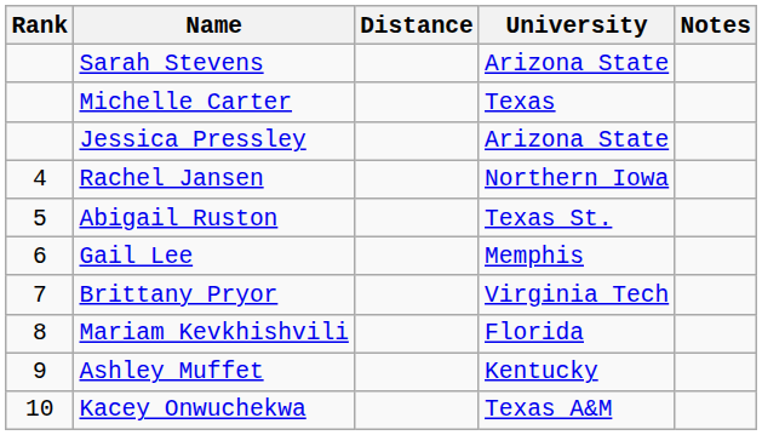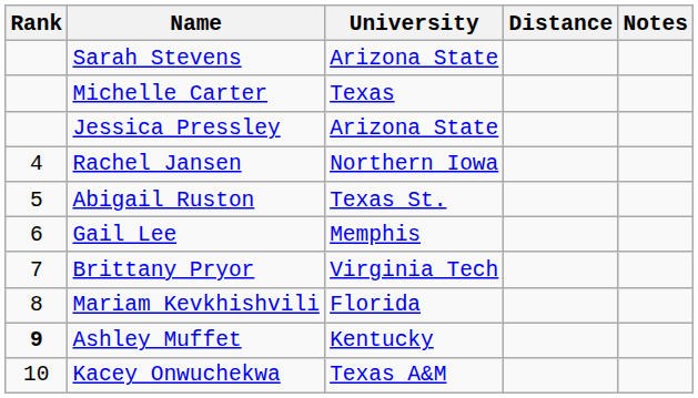 <table class="wikitable sortable" style="text-align:center">
 <tr>
 <th>Rank</th>
 <th>Name</th>
+<th>University</th>
 <th>Distance</th>
-<th>University</th>
 <th>Notes</th>
 </tr>
 <tr>
 <td></td>
 <td align=left><a href='#'>Sarah Stevens</a></td>
+<td align="left"><a href='#'>Arizona State</a></td>
 <td></td>
-<td align="left"><a href='#'>Arizona State</a></td>
 <td></td>
 </tr>
 <tr>
 <td></td>
 <td align=left><a href='#'>Michelle Carter</a></td>
+<td align=left><a href='#'>Texas</a></td>
 <td></td>
-<td align=left><a href='#'>Texas</a></td>
 <td></td>
 </tr>
 <tr>
 <td></td>
 <td align=left><a href='#'>Jessica Pressley</a></td>
+<td align="left"><a href='#'>Arizona State</a></td>
 <td></td>
-<td align="left"><a href='#'>Arizona State</a></td>
 <td></td>
 </tr>
 <tr>
 <td>4</td>
 <td align=left><a href='#'>Rachel Jansen</a></td>
+<td align="left"><a href='#'>Northern Iowa</a></td>
 <td></td>
-<td align="left"><a href='#'>Northern Iowa</a></td>
 <td></td>
 </tr>
 <tr>
 <td>5</td>
 <td align=left><a href='#'>Abigail Ruston</a></td>
+<td align=left><a href='#'>Texas St.</a></td>
 <td></td>
-<td align=left><a href='#'>Texas St.</a></td>
 <td></td>
 </tr>
 <tr>
 <td>6</td>
 <td align=left><a href='#'>Gail Lee</a></td>
+<td align=left><a href='#'>Memphis</a></td>
 <td></td>
-<td align=left><a href='#'>Memphis</a></td>
 <td></td>
 </tr>
 <tr>
 <td>7</td>
 <td align=left><a href='#'>Brittany Pryor</a></td>
+<td align="left"><a href='#'>Virginia Tech</a></td>
 <td></td>
-<td align="left"><a href='#'>Virginia Tech</a></td>
 <td></td>
 </tr>
 <tr>
 <td>8</td>
 <td align=left><a href='#'>Mariam Kevkhishvili</a> </td>
+<td align=left><a href='#'>Florida</a></td>
 <td></td>
-<td align=left><a href='#'>Florida</a></td>
 <td></td>
 </tr>
 <tr>
-<td>9</td>
+<td><strong>9</strong></td>
 <td align=left><a href='#'>Ashley Muffet</a></td>
+<td align="left"><a href='#'>Kentucky</a></td>
 <td></td>
-<td align="left"><a href='#'>Kentucky</a></td>
 <td></td>
 </tr>
 <tr>
 <td>10</td>
 <td align=left><a href='#'>Kacey Onwuchekwa</a></td>
+<td align="left"><a href='#'>Texas A&M</a></td>
 <td></td>
-<td align="left"><a href='#'>Texas A&M</a></td>
 <td></td>
 </tr>
 </table>
